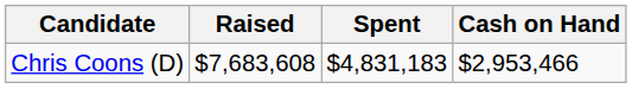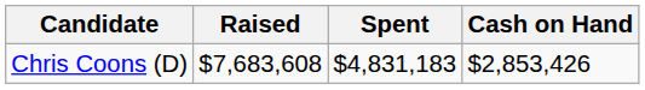 <table class="wikitable sortable">
 <tr>
 <th>Candidate</th>
 <th>Raised</th>
 <th>Spent</th>
 <th>Cash on Hand</th>
 </tr>
 <tr>
 <td><a href='#'>Chris Coons</a> (D)</td>
 <td>$7,683,608</td>
 <td>$4,831,183</td>
-<td>$2,953,466</td>
+<td>$2,853,426</td>
 </tr>
 </table>
